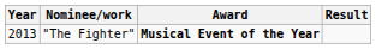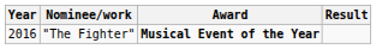 <table class="wikitable">
 <tr>
 <th>Year</th>
 <th>Nominee/work</th>
 <th>Award</th>
 <th>Result</th>
 </tr>
 <tr>
-<td>2013</td>
+<td>2016</td>
 <td>"The Fighter"</td>
 <td><strong>Musical Event of the Year</strong></td>
 <td></td>
 </tr>
 </table>
